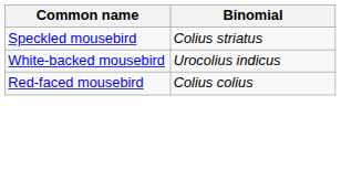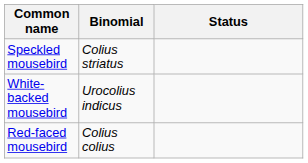 <table width=60% class="wikitable">
 <tr>
 <th width=25%>Common name</th>
 <th width=25%>Binomial</th>
+<th width=50%>Status</th>
 </tr>
 <tr>
 <td><a href='#'>Speckled mousebird</a></td>
 <td><em>Colius striatus</em></td>
+<td></td>
 </tr>
 <tr>
 <td><a href='#'>White-backed mousebird</a></td>
 <td><em>Urocolius indicus</em></td>
+<td></td>
 </tr>
 <tr>
 <td><a href='#'>Red-faced mousebird</a></td>
 <td><em>Colius colius</em></td>
+<td></td>
 </tr>
 </table>
